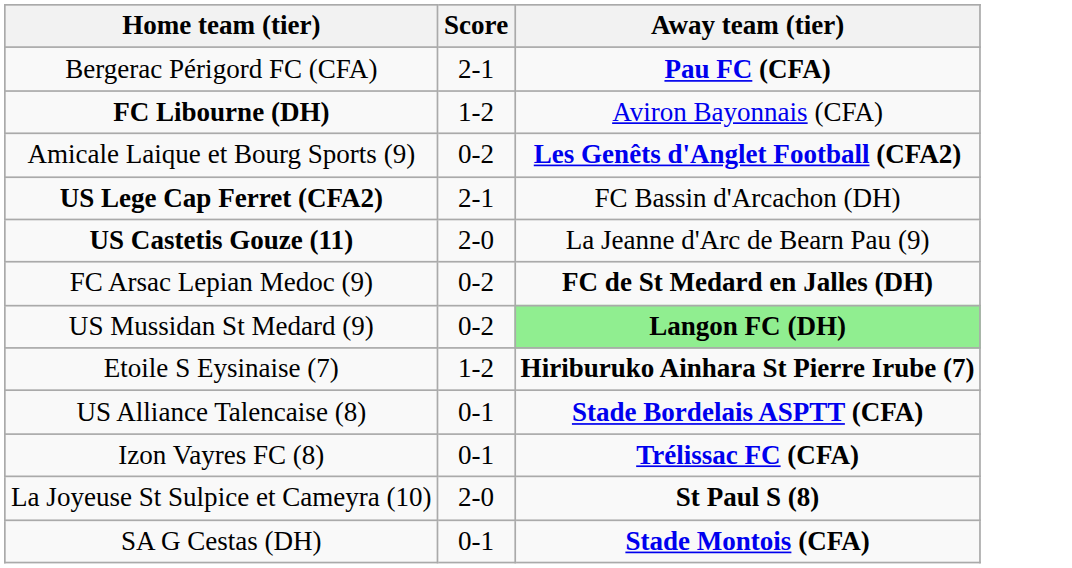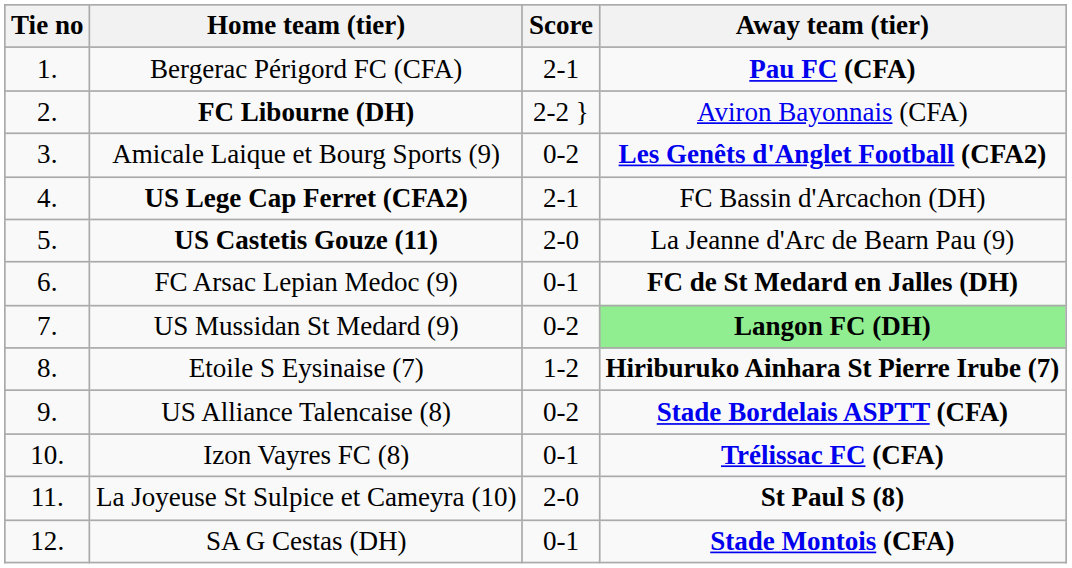 <table class="wikitable" style="text-align: center">
 <tr>
+<th>Tie no</th>
 <th>Home team (tier)</th>
 <th>Score</th>
 <th>Away team (tier)</th>
 </tr>
 <tr>
+<td>1.</td>
 <td>Bergerac Périgord FC (CFA)</td>
 <td>2-1</td>
 <td><strong><a href='#'>Pau FC</a> (CFA)</strong></td>
 </tr>
 <tr>
+<td>2.</td>
 <td><strong>FC Libourne (DH)</strong></td>
-<td>1-2</td>
+<td>2-2 }</td>
 <td><a href='#'>Aviron Bayonnais</a> (CFA)</td>
 </tr>
 <tr>
+<td>3.</td>
 <td>Amicale Laique et Bourg Sports (9)</td>
 <td>0-2</td>
 <td><strong><a href='#'>Les Genêts d'Anglet Football</a> (CFA2)</strong></td>
 </tr>
 <tr>
+<td>4.</td>
 <td><strong>US Lege Cap Ferret (CFA2)</strong></td>
 <td>2-1</td>
 <td>FC Bassin d'Arcachon (DH)</td>
 </tr>
 <tr>
+<td>5.</td>
 <td><strong>US Castetis Gouze (11)</strong></td>
 <td>2-0</td>
 <td>La Jeanne d'Arc de Bearn Pau (9)</td>
 </tr>
 <tr>
+<td>6.</td>
 <td>FC Arsac Lepian Medoc (9)</td>
-<td>0-2</td>
+<td>0-1</td>
 <td><strong>FC de St Medard en Jalles (DH)</strong></td>
 </tr>
 <tr>
+<td>7.</td>
 <td>US Mussidan St Medard (9)</td>
 <td>0-2</td>
 <td style="background: lightgreen;"><strong>Langon FC (DH)</strong></td>
 </tr>
 <tr>
+<td>8.</td>
 <td>Etoile S Eysinaise (7)</td>
 <td>1-2</td>
 <td><strong>Hiriburuko Ainhara St Pierre Irube (7)</strong></td>
 </tr>
 <tr>
+<td>9.</td>
 <td>US Alliance Talencaise (8)</td>
-<td>0-1</td>
+<td>0-2</td>
 <td><strong><a href='#'>Stade Bordelais ASPTT</a> (CFA)</strong></td>
 </tr>
 <tr>
+<td>10.</td>
 <td>Izon Vayres FC (8)</td>
 <td>0-1</td>
 <td><strong><a href='#'>Trélissac FC</a> (CFA)</strong></td>
 </tr>
 <tr>
+<td>11.</td>
 <td>La Joyeuse St Sulpice et Cameyra (10)</td>
 <td>2-0</td>
 <td><strong>St Paul S (8)</strong></td>
 </tr>
 <tr>
+<td>12.</td>
 <td>SA G Cestas (DH)</td>
 <td>0-1</td>
 <td><strong><a href='#'>Stade Montois</a> (CFA)</strong></td>
 </tr>
 </table>
